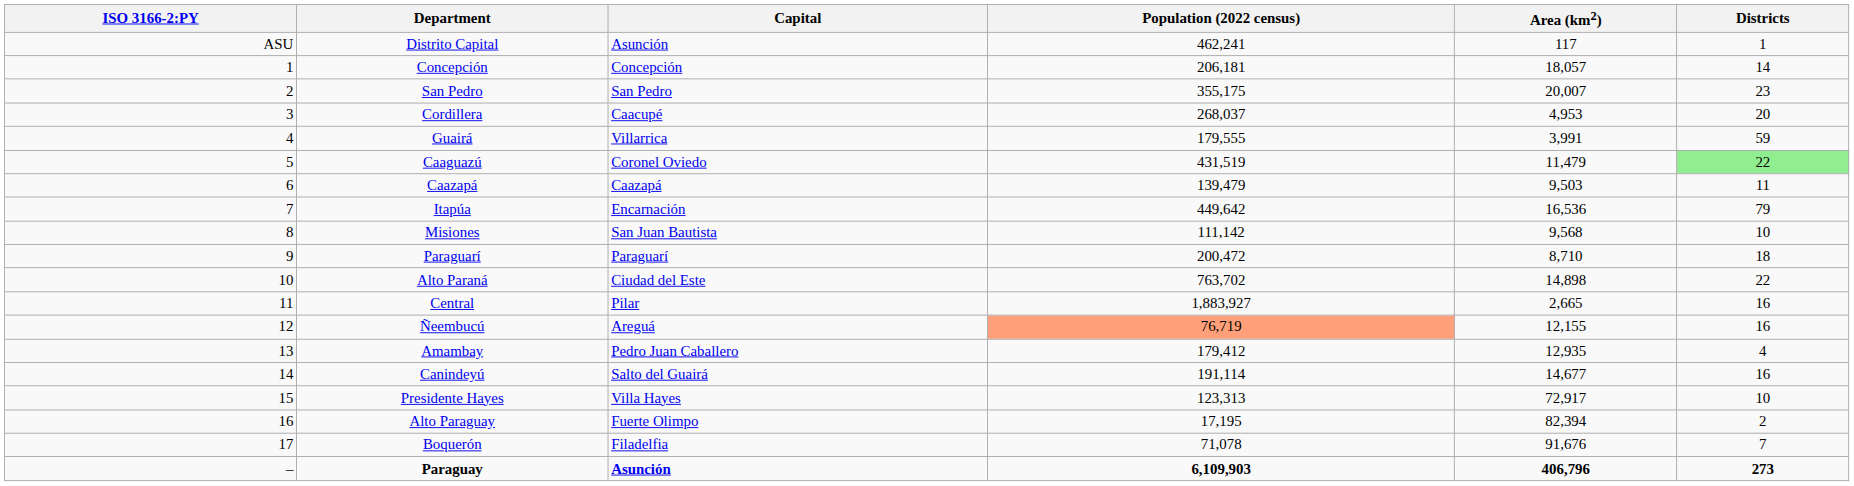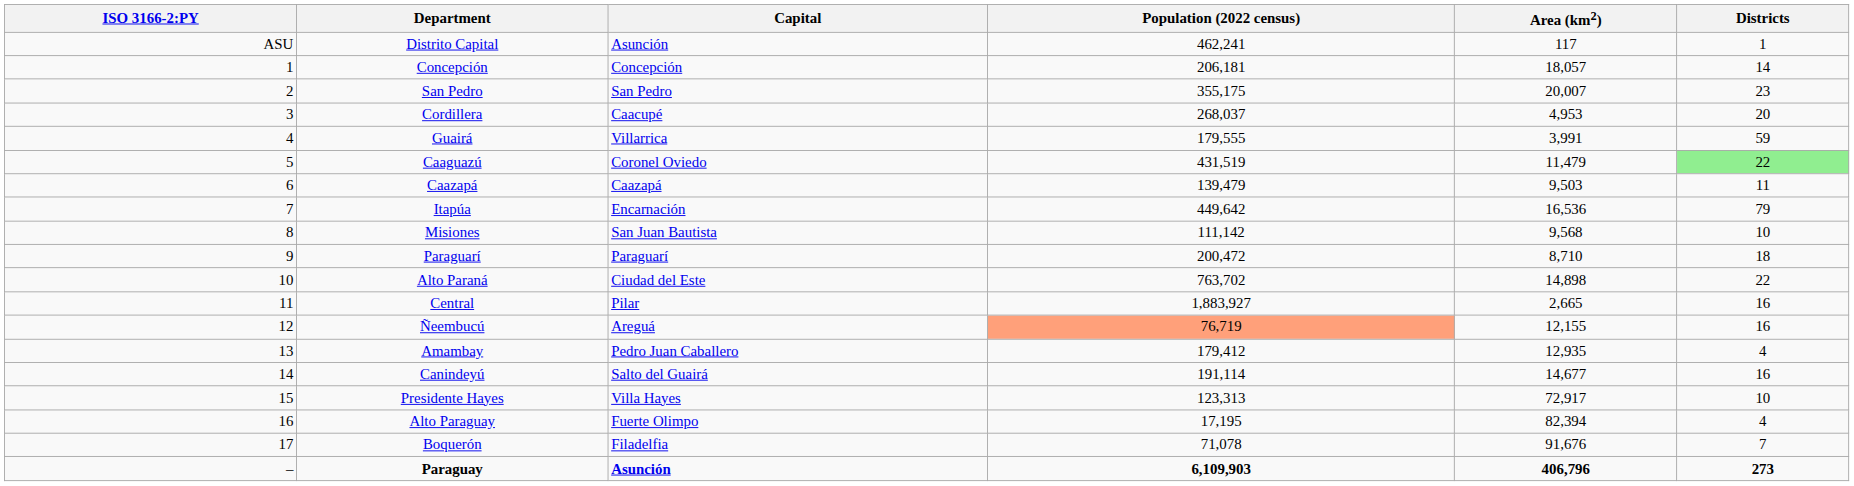 <table class="wikitable sortable" style="width:100%; text-align:center">
 <tr style="vertical-align: top;">
 <th style="vertical-align: middle"><a href='#'>ISO 3166-2:PY</a></th>
 <th style="vertical-align: middle">Department</th>
 <th style="vertical-align: middle"><strong>Capital</strong></th>
 <th style="vertical-align: middle"><strong>Population (2022 census)</strong></th>
 <th style="vertical-align: middle"><strong>Area (km<sup>2</sup>)</strong></th>
 <th style="vertical-align: middle"><strong>Districts</strong></th>
 </tr>
 <tr>
 <td style="text-align:right;">ASU</td>
 <td><a href='#'>Distrito Capital</a></td>
 <td style="text-align:left;"><a href='#'>Asunción</a></td>
 <td>462,241</td>
 <td>117</td>
 <td>1</td>
 </tr>
 <tr>
 <td style="text-align:right;">1</td>
 <td><a href='#'>Concepción</a></td>
 <td style="text-align:left;"><a href='#'>Concepción</a></td>
 <td>206,181</td>
 <td>18,057</td>
 <td>14</td>
 </tr>
 <tr>
 <td style="text-align:right;">2</td>
 <td><a href='#'>San Pedro</a></td>
 <td style="text-align:left;"><a href='#'>San Pedro</a></td>
 <td>355,175</td>
 <td>20,007</td>
 <td>23</td>
 </tr>
 <tr>
 <td style="text-align:right;">3</td>
 <td><a href='#'>Cordillera</a></td>
 <td style="text-align:left;"><a href='#'>Caacupé</a></td>
 <td>268,037</td>
 <td>4,953</td>
 <td>20</td>
 </tr>
 <tr>
 <td style="text-align:right;">4</td>
 <td><a href='#'>Guairá</a></td>
 <td style="text-align:left;"><a href='#'>Villarrica</a></td>
 <td>179,555</td>
 <td>3,991</td>
 <td>59</td>
 </tr>
 <tr>
 <td style="text-align:right;">5</td>
 <td><a href='#'>Caaguazú</a></td>
 <td style="text-align:left;"><a href='#'>Coronel Oviedo</a></td>
 <td>431,519</td>
 <td>11,479</td>
 <td style="background: lightgreen;">22</td>
 </tr>
 <tr>
 <td style="text-align:right;">6</td>
 <td><a href='#'>Caazapá</a></td>
 <td style="text-align:left;"><a href='#'>Caazapá</a></td>
 <td>139,479</td>
 <td>9,503</td>
 <td>11</td>
 </tr>
 <tr>
 <td style="text-align:right;">7</td>
 <td><a href='#'>Itapúa</a></td>
 <td style="text-align:left;"><a href='#'>Encarnación</a></td>
 <td>449,642</td>
 <td>16,536</td>
 <td>79</td>
 </tr>
 <tr>
 <td style="text-align:right;">8</td>
 <td><a href='#'>Misiones</a></td>
 <td style="text-align:left;"><a href='#'>San Juan Bautista</a></td>
 <td>111,142</td>
 <td>9,568</td>
 <td>10</td>
 </tr>
 <tr>
 <td style="text-align:right;">9</td>
 <td><a href='#'>Paraguarí</a></td>
 <td style="text-align:left;"><a href='#'>Paraguarí</a></td>
 <td>200,472</td>
 <td>8,710</td>
 <td>18</td>
 </tr>
 <tr>
 <td style="text-align:right;">10</td>
 <td><a href='#'>Alto Paraná</a></td>
 <td style="text-align:left;"><a href='#'>Ciudad del Este</a></td>
 <td>763,702</td>
 <td>14,898</td>
 <td>22</td>
 </tr>
 <tr>
 <td style="text-align:right;">11</td>
 <td><a href='#'>Central</a></td>
 <td style="text-align:left;"><a href='#'>Pilar</a></td>
 <td>1,883,927</td>
 <td>2,665</td>
 <td>16</td>
 </tr>
 <tr>
 <td style="text-align:right;">12</td>
 <td><a href='#'>Ñeembucú</a></td>
 <td style="text-align:left;"><a href='#'>Areguá</a></td>
 <td style="background: lightsalmon;">76,719</td>
 <td>12,155</td>
 <td>16</td>
 </tr>
 <tr>
 <td style="text-align:right;">13</td>
 <td><a href='#'>Amambay</a></td>
 <td style="text-align:left;"><a href='#'>Pedro Juan Caballero</a></td>
 <td>179,412</td>
 <td>12,935</td>
 <td>4</td>
 </tr>
 <tr>
 <td style="text-align:right;">14</td>
 <td><a href='#'>Canindeyú</a></td>
 <td style="text-align:left;"><a href='#'>Salto del Guairá</a></td>
 <td>191,114</td>
 <td>14,677</td>
 <td>16</td>
 </tr>
 <tr>
 <td style="text-align:right;">15</td>
 <td><a href='#'>Presidente Hayes</a></td>
 <td style="text-align:left;"><a href='#'>Villa Hayes</a></td>
 <td>123,313</td>
 <td>72,917</td>
 <td>10</td>
 </tr>
 <tr>
 <td style="text-align:right;">16</td>
 <td><a href='#'>Alto Paraguay</a></td>
 <td style="text-align:left;"><a href='#'>Fuerte Olimpo</a></td>
 <td>17,195</td>
 <td>82,394</td>
-<td>2</td>
+<td>4</td>
 </tr>
 <tr>
 <td style="text-align:right;">17</td>
 <td><a href='#'>Boquerón</a></td>
 <td style="text-align:left;"><a href='#'>Filadelfia</a></td>
 <td>71,078</td>
 <td>91,676</td>
 <td>7</td>
 </tr>
 <tr>
 <td style="text-align:right;">–</td>
 <td><strong>Paraguay</strong></td>
 <td style="text-align:left;"><strong><a href='#'>Asunción</a></strong></td>
 <td><strong>6,109,903</strong></td>
 <td><strong>406,796</strong></td>
 <td><strong>273</strong></td>
 </tr>
 </table>
